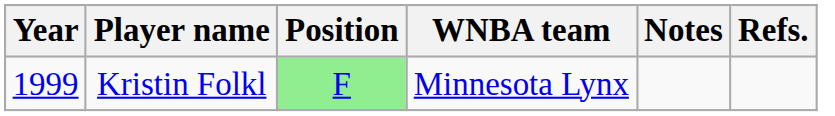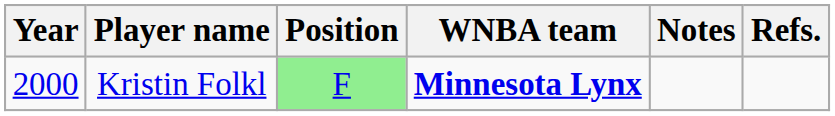 <table class="wikitable sortable">
 <tr>
 <th scope="col">Year</th>
 <th scope="col">Player name</th>
 <th scope="col">Position</th>
 <th scope="col">WNBA team</th>
 <th class="unsortable" scope="col">Notes</th>
 <th class="unsortable" scope="col">Refs.</th>
 </tr>
 <tr>
-<td align="center"><a href='#'>1999</a></td>
+<td align="center"><a href='#'>2000</a></td>
 <td scope="row" align="center"><a href='#'>Kristin Folkl</a></td>
 <td align="center" style="background: lightgreen;"><a href='#'>F</a></td>
-<td align="center"><a href='#'>Minnesota Lynx</a></td>
+<td align="center"><strong><a href='#'>Minnesota Lynx</a></strong></td>
 <td align="center"></td>
 <td align="center"></td>
 </tr>
 </table>
